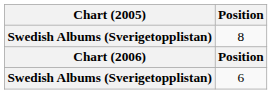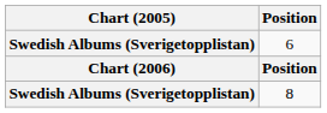 <table class="wikitable plainrowheaders" style="text-align:center">
 <tr>
 <th scope="col">Chart (2005)</th>
 <th scope="col">Position</th>
 </tr>
 <tr>
 <th scope="row">Swedish Albums (Sverigetopplistan)</th>
-<td>8</td>
+<td>6</td>
 </tr>
 <tr>
 <th scope="col">Chart (2006)</th>
 <th scope="col">Position</th>
 </tr>
 <tr>
 <th scope="row">Swedish Albums (Sverigetopplistan)</th>
-<td>6</td>
+<td>8</td>
 </tr>
 </table>
